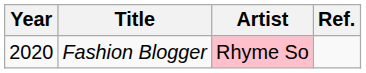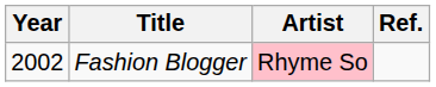 <table class="wikitable">
 <tr>
 <th>Year</th>
 <th>Title</th>
 <th>Artist</th>
 <th>Ref.</th>
 </tr>
 <tr>
-<td>2020</td>
+<td>2002</td>
 <td><em>Fashion Blogger</em></td>
 <td style="background: pink;">Rhyme So</td>
 <td style="text-align: center;"></td>
 </tr>
 </table>
